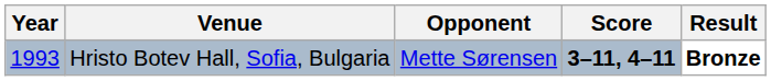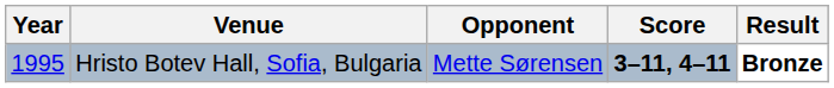 <table class="sortable wikitable" style="font-size: 90%;">
 <tr>
 <th>Year</th>
 <th>Venue</th>
 <th>Opponent</th>
 <th>Score</th>
 <th>Result</th>
 </tr>
 <tr style="background:#AABBCC">
-<td align="center"><a href='#'>1993</a></td>
+<td align="center"><a href='#'>1995</a></td>
 <td align="left">Hristo Botev Hall, <a href='#'>Sofia</a>, Bulgaria</td>
 <td align="left"> <a href='#'>Mette Sørensen</a></td>
 <td align="left"><strong>3–11, 4–11</strong></td>
 <td style="text-align:left; background:white"> <strong>Bronze</strong></td>
 </tr>
 </table>
